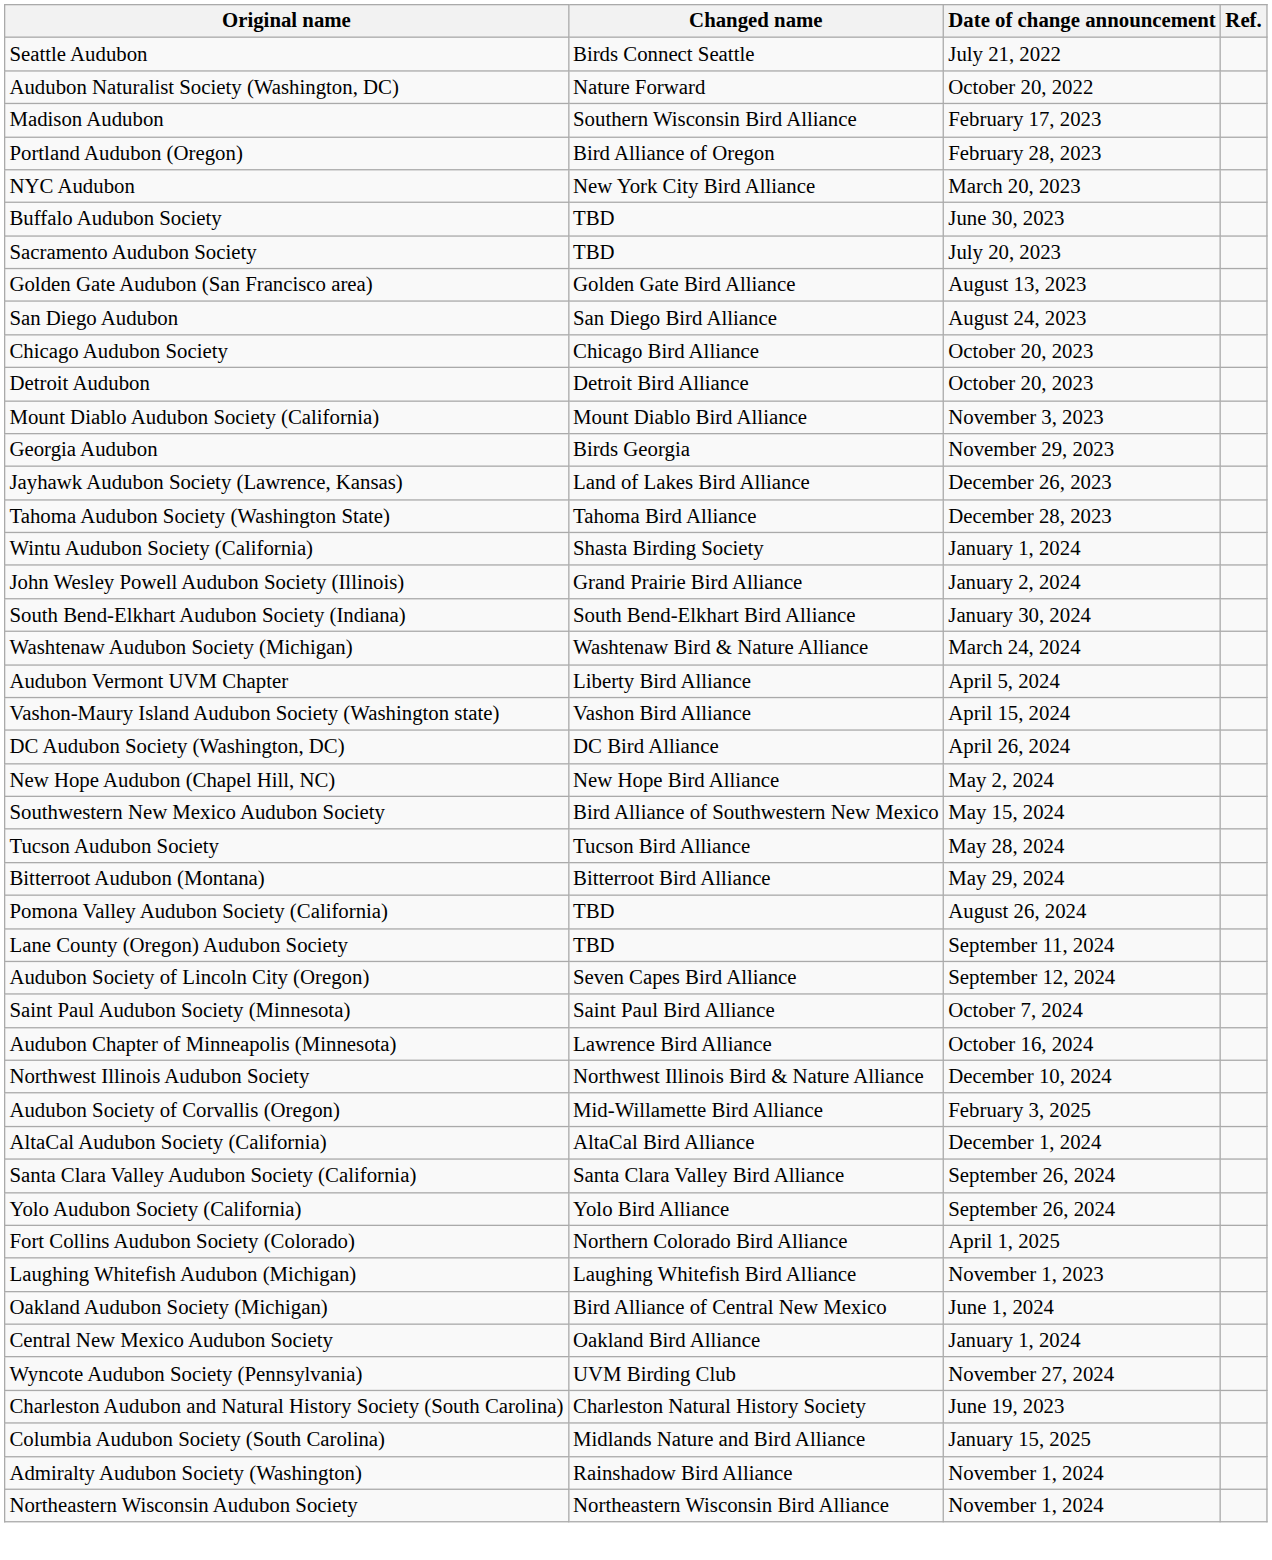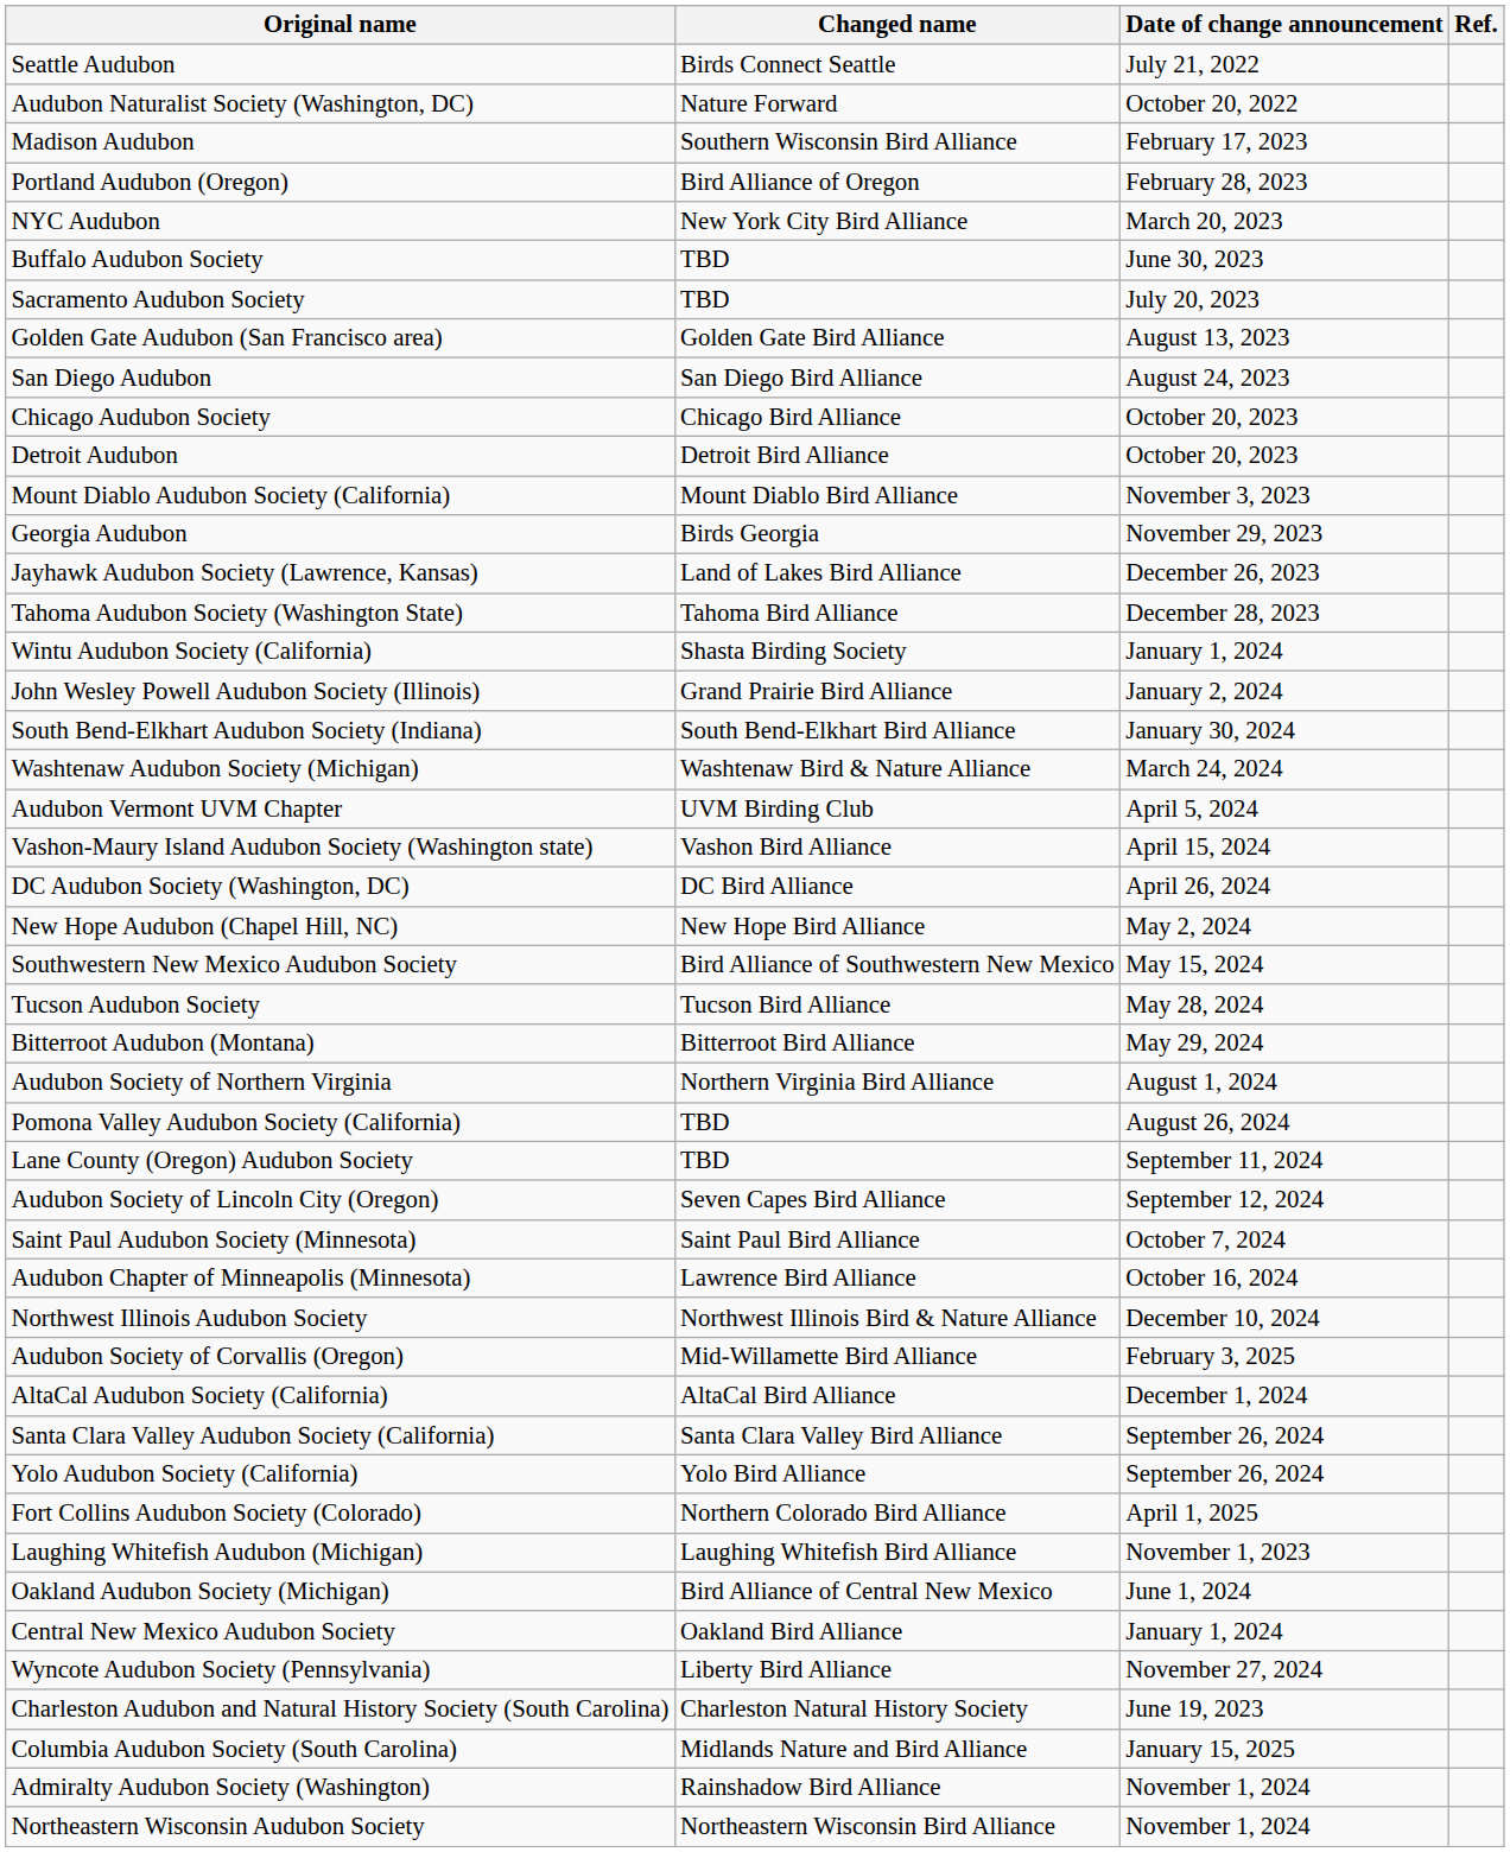 <table class="wikitable sortable">
 <tr>
 <th>Original name</th>
 <th>Changed name</th>
 <th>Date of change announcement</th>
 <th>Ref.</th>
 </tr>
 <tr>
 <td>Seattle Audubon</td>
 <td>Birds Connect Seattle</td>
 <td>July 21, 2022</td>
 <td></td>
 </tr>
 <tr>
 <td>Audubon Naturalist Society (Washington, DC)</td>
 <td>Nature Forward</td>
 <td>October 20, 2022</td>
 <td></td>
 </tr>
 <tr>
 <td>Madison Audubon</td>
 <td>Southern Wisconsin Bird Alliance</td>
 <td>February 17, 2023</td>
 <td></td>
 </tr>
 <tr>
 <td>Portland Audubon (Oregon)</td>
 <td>Bird Alliance of Oregon</td>
 <td>February 28, 2023</td>
 <td></td>
 </tr>
 <tr>
 <td>NYC Audubon</td>
 <td>New York City Bird Alliance</td>
 <td>March 20, 2023</td>
 <td></td>
 </tr>
 <tr>
 <td>Buffalo Audubon Society</td>
 <td>TBD</td>
 <td>June 30, 2023</td>
 <td></td>
 </tr>
 <tr>
 <td>Sacramento Audubon Society</td>
 <td>TBD</td>
 <td>July 20, 2023</td>
 <td></td>
 </tr>
 <tr>
 <td>Golden Gate Audubon (San Francisco area)</td>
 <td>Golden Gate Bird Alliance</td>
 <td>August 13, 2023</td>
 <td></td>
 </tr>
 <tr>
 <td>San Diego Audubon</td>
 <td>San Diego Bird Alliance</td>
 <td>August 24, 2023</td>
 <td></td>
 </tr>
 <tr>
 <td>Chicago Audubon Society</td>
 <td>Chicago Bird Alliance</td>
 <td>October 20, 2023</td>
 <td></td>
 </tr>
 <tr>
 <td>Detroit Audubon</td>
 <td>Detroit Bird Alliance</td>
 <td>October 20, 2023</td>
 <td></td>
 </tr>
 <tr>
 <td>Mount Diablo Audubon Society (California)</td>
 <td>Mount Diablo Bird Alliance</td>
 <td>November 3, 2023</td>
 <td></td>
 </tr>
 <tr>
 <td>Georgia Audubon</td>
 <td>Birds Georgia</td>
 <td>November 29, 2023</td>
 <td></td>
 </tr>
 <tr>
 <td>Jayhawk Audubon Society (Lawrence, Kansas)</td>
 <td>Land of Lakes Bird Alliance</td>
 <td>December 26, 2023</td>
 <td></td>
 </tr>
 <tr>
 <td>Tahoma Audubon Society (Washington State)</td>
 <td>Tahoma Bird Alliance</td>
 <td>December 28, 2023</td>
 <td></td>
 </tr>
 <tr>
 <td>Wintu Audubon Society (California)</td>
 <td>Shasta Birding Society</td>
 <td>January 1, 2024</td>
 <td></td>
 </tr>
 <tr>
 <td>John Wesley Powell Audubon Society (Illinois)</td>
 <td>Grand Prairie Bird Alliance</td>
 <td>January 2, 2024</td>
 <td></td>
 </tr>
 <tr>
 <td>South Bend-Elkhart Audubon Society (Indiana)</td>
 <td>South Bend-Elkhart Bird Alliance</td>
 <td>January 30, 2024</td>
 <td></td>
 </tr>
 <tr>
 <td>Washtenaw Audubon Society (Michigan)</td>
 <td>Washtenaw Bird & Nature Alliance</td>
 <td>March 24, 2024</td>
 <td></td>
 </tr>
 <tr>
 <td>Audubon Vermont UVM Chapter</td>
-<td>Liberty Bird Alliance</td>
+<td>UVM Birding Club</td>
 <td>April 5, 2024</td>
 <td></td>
 </tr>
 <tr>
 <td>Vashon-Maury Island Audubon Society (Washington state)</td>
 <td>Vashon Bird Alliance</td>
 <td>April 15, 2024</td>
 <td></td>
 </tr>
 <tr>
 <td>DC Audubon Society (Washington, DC)</td>
 <td>DC Bird Alliance</td>
 <td>April 26, 2024</td>
 <td></td>
 </tr>
 <tr>
 <td>New Hope Audubon (Chapel Hill, NC)</td>
 <td>New Hope Bird Alliance</td>
 <td>May 2, 2024</td>
 <td></td>
 </tr>
 <tr>
 <td>Southwestern New Mexico Audubon Society</td>
 <td>Bird Alliance of Southwestern New Mexico</td>
 <td>May 15, 2024</td>
 <td></td>
 </tr>
 <tr>
 <td>Tucson Audubon Society</td>
 <td>Tucson Bird Alliance</td>
 <td>May 28, 2024</td>
 <td></td>
 </tr>
 <tr>
 <td>Bitterroot Audubon (Montana)</td>
 <td>Bitterroot Bird Alliance</td>
 <td>May 29, 2024</td>
+<td></td>
+</tr>
+<tr>
+<td>Audubon Society of Northern Virginia</td>
+<td>Northern Virginia Bird Alliance</td>
+<td>August 1, 2024</td>
 <td></td>
 </tr>
 <tr>
 <td>Pomona Valley Audubon Society (California)</td>
 <td>TBD</td>
 <td>August 26, 2024</td>
 <td></td>
 </tr>
 <tr>
 <td>Lane County (Oregon) Audubon Society</td>
 <td>TBD</td>
 <td>September 11, 2024</td>
 <td></td>
 </tr>
 <tr>
 <td>Audubon Society of Lincoln City (Oregon)</td>
 <td>Seven Capes Bird Alliance</td>
 <td>September 12, 2024</td>
 <td></td>
 </tr>
 <tr>
 <td>Saint Paul Audubon Society (Minnesota)</td>
 <td>Saint Paul Bird Alliance</td>
 <td>October 7, 2024</td>
 <td></td>
 </tr>
 <tr>
 <td>Audubon Chapter of Minneapolis (Minnesota)</td>
 <td>Lawrence Bird Alliance</td>
 <td>October 16, 2024</td>
 <td></td>
 </tr>
 <tr>
 <td>Northwest Illinois Audubon Society</td>
 <td>Northwest Illinois Bird & Nature Alliance</td>
 <td>December 10, 2024</td>
 <td></td>
 </tr>
 <tr>
 <td>Audubon Society of Corvallis (Oregon)</td>
 <td>Mid-Willamette Bird Alliance</td>
 <td>February 3, 2025</td>
 <td></td>
 </tr>
 <tr>
 <td>AltaCal Audubon Society (California)</td>
 <td>AltaCal Bird Alliance</td>
 <td>December 1, 2024</td>
 <td></td>
 </tr>
 <tr>
 <td>Santa Clara Valley Audubon Society (California)</td>
 <td>Santa Clara Valley Bird Alliance</td>
 <td>September 26, 2024</td>
 <td></td>
 </tr>
 <tr>
 <td>Yolo Audubon Society (California)</td>
 <td>Yolo Bird Alliance</td>
 <td>September 26, 2024</td>
 <td></td>
 </tr>
 <tr>
 <td>Fort Collins Audubon Society (Colorado)</td>
 <td>Northern Colorado Bird Alliance</td>
 <td>April 1, 2025</td>
 <td></td>
 </tr>
 <tr>
 <td>Laughing Whitefish Audubon (Michigan)</td>
 <td>Laughing Whitefish Bird Alliance</td>
 <td>November 1, 2023</td>
 <td></td>
 </tr>
 <tr>
 <td>Oakland Audubon Society (Michigan)</td>
 <td>Bird Alliance of Central New Mexico</td>
 <td>June 1, 2024</td>
 <td></td>
 </tr>
 <tr>
 <td>Central New Mexico Audubon Society</td>
 <td>Oakland Bird Alliance</td>
 <td>January 1, 2024</td>
 <td></td>
 </tr>
 <tr>
 <td>Wyncote Audubon Society (Pennsylvania)</td>
-<td>UVM Birding Club</td>
+<td>Liberty Bird Alliance</td>
 <td>November 27, 2024</td>
 <td></td>
 </tr>
 <tr>
 <td>Charleston Audubon and Natural History Society (South Carolina)</td>
 <td>Charleston Natural History Society</td>
 <td>June 19, 2023</td>
 <td></td>
 </tr>
 <tr>
 <td>Columbia Audubon Society (South Carolina)</td>
 <td>Midlands Nature and Bird Alliance</td>
 <td>January 15, 2025</td>
 <td></td>
 </tr>
 <tr>
 <td>Admiralty Audubon Society (Washington)</td>
 <td>Rainshadow Bird Alliance</td>
 <td>November 1, 2024</td>
 <td></td>
 </tr>
 <tr>
 <td>Northeastern Wisconsin Audubon Society</td>
 <td>Northeastern Wisconsin Bird Alliance</td>
 <td>November 1, 2024</td>
 <td></td>
 </tr>
 </table>
